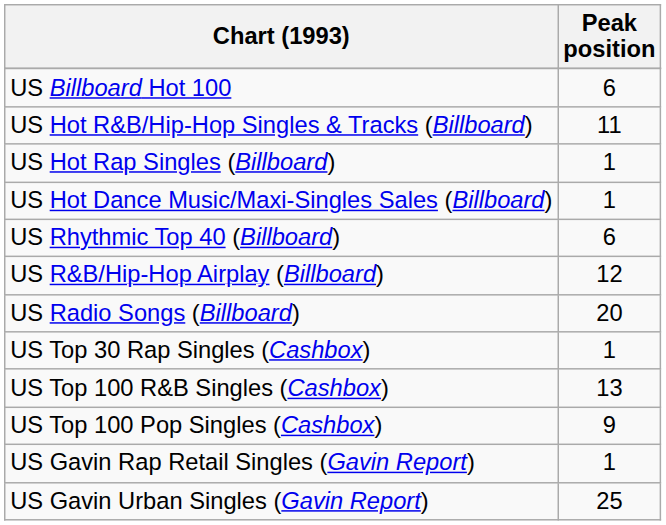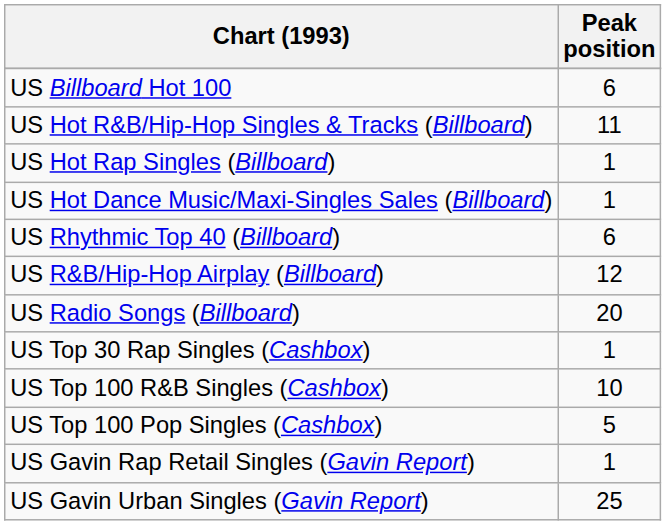 <table class="wikitable sortable">
 <tr>
 <th>Chart (1993)</th>
 <th>Peak<br>position</th>
 </tr>
 <tr>
 </tr>
 <tr>
 </tr>
 <tr>
 </tr>
 <tr>
 <td>US <a href='#'><em>Billboard</em> Hot 100</a></td>
 <td align="center">6</td>
 </tr>
 <tr>
 <td>US <a href='#'>Hot R&B/Hip-Hop Singles & Tracks</a> (<a href='#'><em>Billboard</em></a>)</td>
 <td align="center">11</td>
 </tr>
 <tr>
 <td>US <a href='#'>Hot Rap Singles</a> (<a href='#'><em>Billboard</em></a>)</td>
 <td align="center">1</td>
 </tr>
 <tr>
 <td>US <a href='#'>Hot Dance Music/Maxi-Singles Sales</a> (<a href='#'><em>Billboard</em></a>)</td>
 <td align="center">1</td>
 </tr>
 <tr>
 <td>US <a href='#'>Rhythmic Top 40</a> (<a href='#'><em>Billboard</em></a>)</td>
 <td align="center">6</td>
 </tr>
 <tr>
 <td>US <a href='#'>R&B/Hip-Hop Airplay</a> (<a href='#'><em>Billboard</em></a>)</td>
 <td align="center">12</td>
 </tr>
 <tr>
 <td>US <a href='#'>Radio Songs</a> (<a href='#'><em>Billboard</em></a>)</td>
 <td align="center">20</td>
 </tr>
 <tr>
 <td>US Top 30 Rap Singles (<em><a href='#'>Cashbox</a></em>)</td>
 <td align="center">1</td>
 </tr>
 <tr>
 <td>US Top 100 R&B Singles (<em><a href='#'>Cashbox</a></em>)</td>
-<td align="center">13</td>
+<td align="center">10</td>
 </tr>
 <tr>
 <td>US Top 100 Pop Singles (<em><a href='#'>Cashbox</a></em>)</td>
-<td align="center">9</td>
+<td align="center">5</td>
 </tr>
 <tr>
 <td>US Gavin Rap Retail Singles (<em><a href='#'>Gavin Report</a></em>)</td>
 <td align="center">1</td>
 </tr>
 <tr>
 <td>US Gavin Urban Singles (<em><a href='#'>Gavin Report</a></em>)</td>
 <td align="center">25</td>
 </tr>
 </table>
